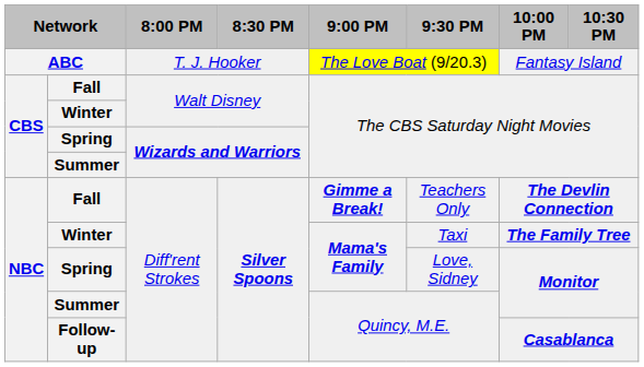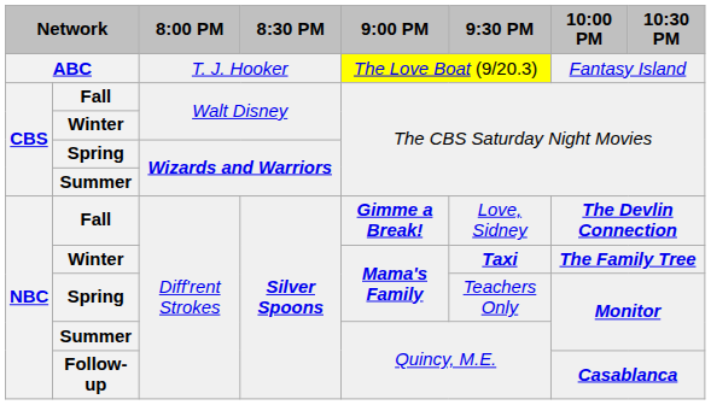 <table class="wikitable plainrowheaders" style="width:100%; margin:auto; text-align:center;">
 <tr>
 <th colspan="2" style="background-color:#C0C0C0;text-align:center">Network</th>
 <th style="background-color:#C0C0C0;text-align:center">8:00 PM</th>
 <th style="background-color:#C0C0C0;text-align:center">8:30 PM</th>
 <th style="background-color:#C0C0C0;text-align:center">9:00 PM</th>
 <th style="background-color:#C0C0C0;text-align:center">9:30 PM</th>
 <th style="background-color:#C0C0C0;text-align:center">10:00 PM</th>
 <th style="background-color:#C0C0C0;text-align:center">10:30 PM</th>
 </tr>
 <tr>
 <th bgcolor="#C0C0C0" colspan="2"><a href='#'>ABC</a></th>
 <td bgcolor="#F0F0F0" colspan="2"><em><a href='#'>T. J. Hooker</a></em></td>
 <td bgcolor="#FFFF00" colspan="2"><em><a href='#'>The Love Boat</a></em> (9/20.3)</td>
 <td bgcolor="#F0F0F0" colspan="2"><em><a href='#'>Fantasy Island</a></em></td>
 </tr>
 <tr>
 <th bgcolor="#C0C0C0" rowspan="4"><a href='#'>CBS</a></th>
 <th>Fall</th>
 <td bgcolor="#F0F0F0" colspan="2" rowspan="2"><em><a href='#'>Walt Disney</a></em></td>
 <td bgcolor="#F0F0F0" colspan="4" rowspan="4"><em>The CBS Saturday Night Movies</em></td>
 </tr>
 <tr>
 <th>Winter</th>
 </tr>
 <tr>
 <th>Spring</th>
 <td bgcolor="#F0F0F0" colspan="2" rowspan="2"><strong><em><a href='#'>Wizards and Warriors</a></em></strong></td>
 </tr>
 <tr>
 <th>Summer</th>
 </tr>
 <tr>
 <th bgcolor="#C0C0C0" rowspan="5"><a href='#'>NBC</a></th>
 <th>Fall</th>
 <td bgcolor="#F0F0F0" rowspan="5"><em><a href='#'>Diff'rent Strokes</a></em></td>
 <td bgcolor="#F0F0F0" rowspan="5"><strong><em><a href='#'>Silver Spoons</a></em></strong></td>
 <td bgcolor="#F0F0F0"><strong><em><a href='#'>Gimme a Break!</a></em></strong></td>
-<td bgcolor="#F0F0F0"><em><a href='#'>Teachers Only</a></em></td>
+<td bgcolor="#F0F0F0"><em><a href='#'>Love, Sidney</a></em></td>
 <td bgcolor="#F0F0F0" colspan="2"><strong><em><a href='#'>The Devlin Connection</a></em></strong></td>
 </tr>
 <tr>
 <th>Winter</th>
 <td bgcolor="#F0F0F0" rowspan="2"><strong><em><a href='#'>Mama's Family</a></em></strong></td>
-<td bgcolor="#F0F0F0"><em><a href='#'>Taxi</a></em></td>
+<td bgcolor="#F0F0F0"><strong><em><a href='#'>Taxi</a></em></strong></td>
 <td bgcolor="#F0F0F0" colspan="2"><strong><em><a href='#'>The Family Tree</a></em></strong></td>
 </tr>
 <tr>
 <th>Spring</th>
-<td bgcolor="#F0F0F0"><em><a href='#'>Love, Sidney</a></em></td>
+<td bgcolor="#F0F0F0"><em><a href='#'>Teachers Only</a></em></td>
 <td bgcolor="#F0F0F0" colspan="2" rowspan="2"><strong><em><a href='#'>Monitor</a></em></strong></td>
 </tr>
 <tr>
 <th>Summer</th>
 <td bgcolor="#F0F0F0" colspan="2" rowspan="2"><em><a href='#'>Quincy, M.E.</a></em></td>
 </tr>
 <tr>
 <th>Follow-up</th>
 <td bgcolor="#F0F0F0" colspan="2"><strong><em><a href='#'>Casablanca</a></em></strong></td>
 </tr>
 </table>
